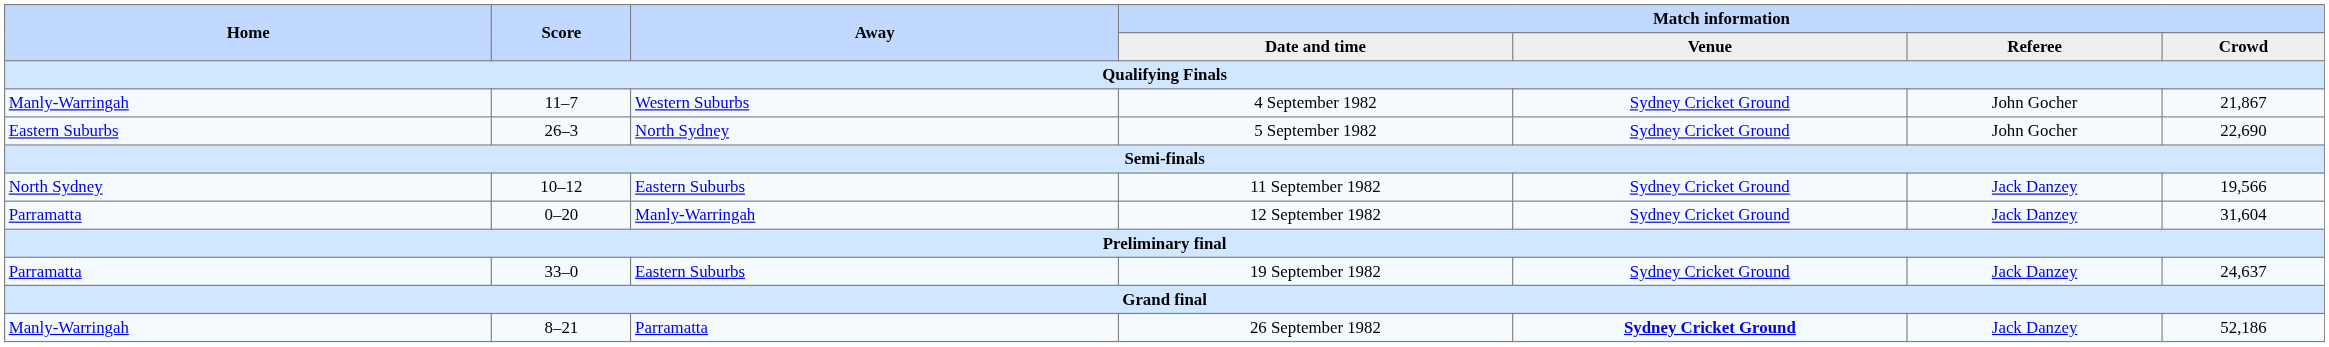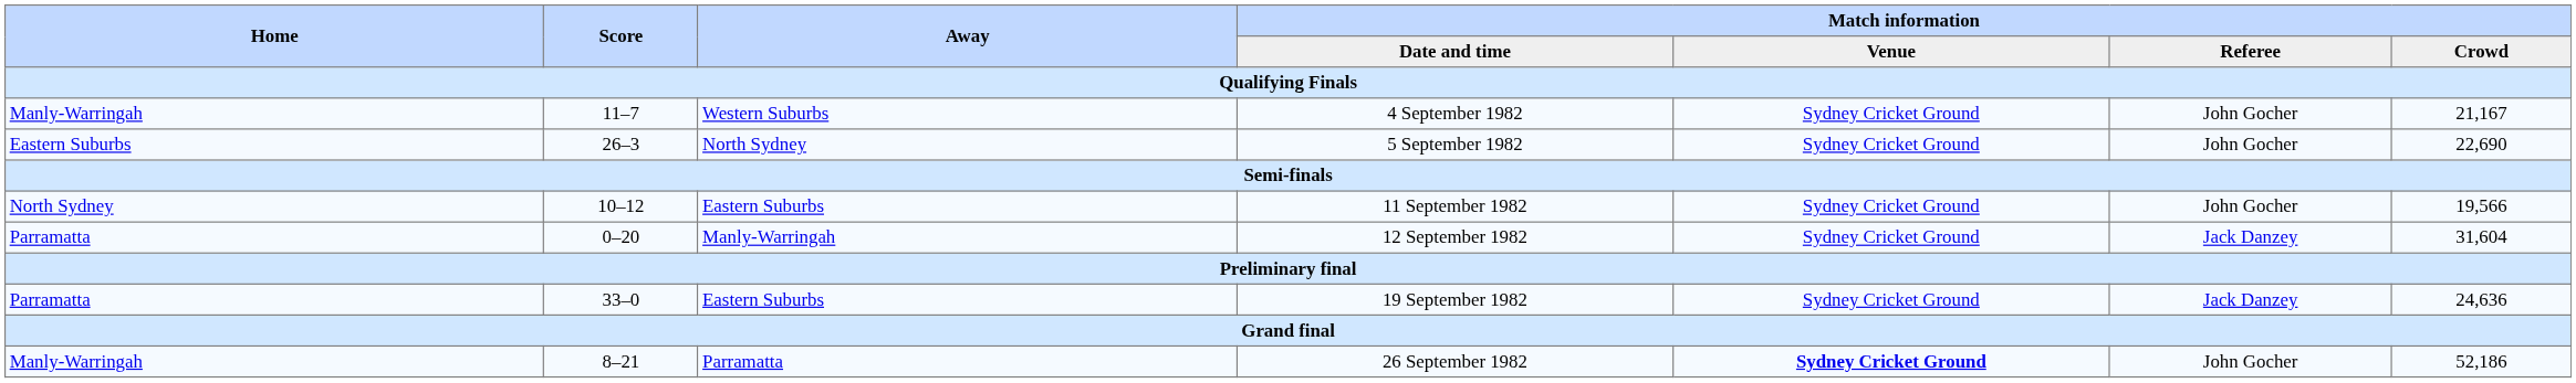 <table border=1 style="border-collapse:collapse; font-size:90%; text-align:center;" cellpadding=3 cellspacing=0 width=100%>
 <tr bgcolor=#C1D8FF>
 <th rowspan=2 width=21%>Home</th>
 <th rowspan=2 width=6%>Score</th>
 <th rowspan=2 width=21%>Away</th>
 <th colspan=6>Match information</th>
 </tr>
 <tr bgcolor=#EFEFEF>
 <th width=17%>Date and time</th>
 <th width=17%>Venue</th>
 <th width=11%>Referee</th>
 <th width=7%>Crowd</th>
 </tr>
 <tr bgcolor="#D0E7FF">
 <td colspan=7><strong>Qualifying Finals</strong></td>
 </tr>
 <tr bgcolor=#F5FAFF>
 <td align=left> <a href='#'>Manly-Warringah</a></td>
 <td>11–7</td>
 <td align=left> <a href='#'>Western Suburbs</a></td>
 <td>4 September 1982</td>
 <td><a href='#'>Sydney Cricket Ground</a></td>
 <td>John Gocher</td>
-<td>21,867</td>
+<td>21,167</td>
 </tr>
 <tr bgcolor=#F5FAFF>
 <td align=left> <a href='#'>Eastern Suburbs</a></td>
 <td>26–3</td>
 <td align=left> <a href='#'>North Sydney</a></td>
 <td>5 September 1982</td>
 <td><a href='#'>Sydney Cricket Ground</a></td>
 <td>John Gocher</td>
 <td>22,690</td>
 </tr>
 <tr bgcolor="#D0E7FF">
 <td colspan=7><strong>Semi-finals</strong></td>
 </tr>
 <tr bgcolor=#F5FAFF>
 <td align=left> <a href='#'>North Sydney</a></td>
 <td>10–12</td>
 <td align=left> <a href='#'>Eastern Suburbs</a></td>
 <td>11 September 1982</td>
 <td><a href='#'>Sydney Cricket Ground</a></td>
-<td><a href='#'>Jack Danzey</a></td>
+<td>John Gocher</td>
 <td>19,566</td>
 </tr>
 <tr bgcolor=#F5FAFF>
 <td align=left> <a href='#'>Parramatta</a></td>
 <td>0–20</td>
 <td align=left> <a href='#'>Manly-Warringah</a></td>
 <td>12 September 1982</td>
 <td><a href='#'>Sydney Cricket Ground</a></td>
 <td><a href='#'>Jack Danzey</a></td>
 <td>31,604</td>
 </tr>
 <tr bgcolor="#D0E7FF">
 <td colspan=7><strong>Preliminary final</strong></td>
 </tr>
 <tr bgcolor=#F5FAFF>
 <td align=left> <a href='#'>Parramatta</a></td>
 <td>33–0</td>
 <td align=left> <a href='#'>Eastern Suburbs</a></td>
 <td>19 September 1982</td>
 <td><a href='#'>Sydney Cricket Ground</a></td>
 <td><a href='#'>Jack Danzey</a></td>
-<td>24,637</td>
+<td>24,636</td>
 </tr>
 <tr bgcolor="#D0E7FF">
 <td colspan=7><strong>Grand final</strong></td>
 </tr>
 <tr bgcolor=#F5FAFF>
 <td align=left> <a href='#'>Manly-Warringah</a></td>
 <td>8–21</td>
 <td align=left> <a href='#'>Parramatta</a></td>
 <td>26 September 1982</td>
 <td><strong><a href='#'>Sydney Cricket Ground</a></strong></td>
-<td><a href='#'>Jack Danzey</a></td>
+<td>John Gocher</td>
 <td>52,186</td>
 </tr>
 </table>
